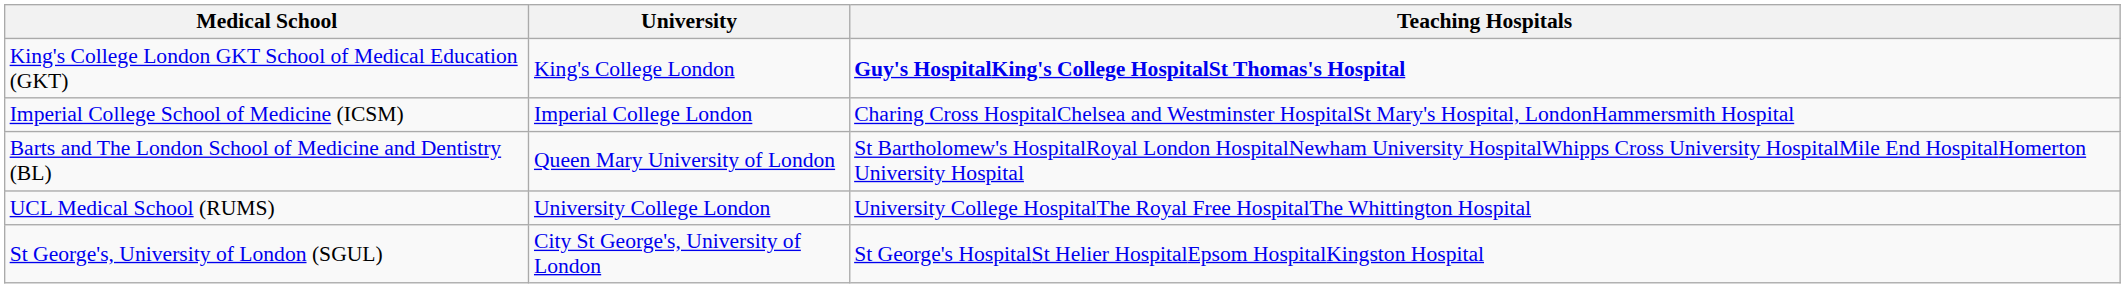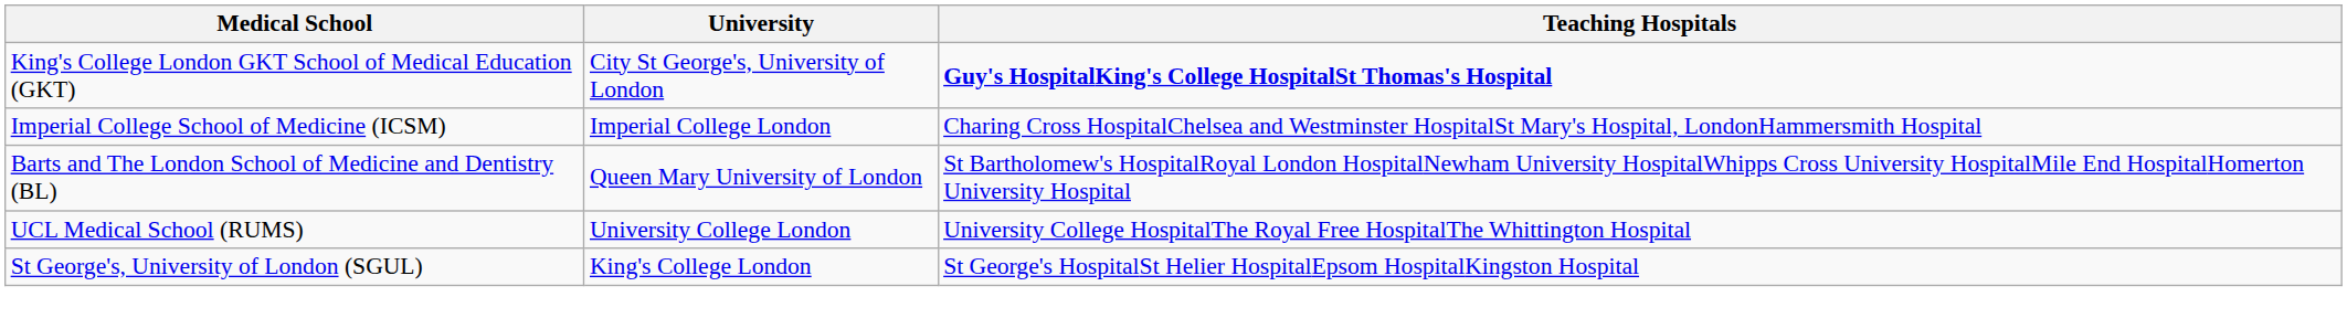 <table class="wikitable">
 <tr>
 <th>Medical School</th>
 <th>University</th>
 <th>Teaching Hospitals</th>
 </tr>
 <tr>
 <td><a href='#'>King's College London GKT School of Medical Education</a> (GKT)</td>
-<td><a href='#'>King's College London</a></td>
+<td><a href='#'>City St George's, University of London</a></td>
 <td><strong><a href='#'>Guy's Hospital</a><a href='#'>King's College Hospital</a><a href='#'>St Thomas's Hospital</a></strong></td>
 </tr>
 <tr>
 <td><a href='#'>Imperial College School of Medicine</a> (ICSM)</td>
 <td><a href='#'>Imperial College London</a></td>
 <td><a href='#'>Charing Cross Hospital</a><a href='#'>Chelsea and Westminster Hospital</a><a href='#'>St Mary's Hospital, London</a><a href='#'>Hammersmith Hospital</a></td>
 </tr>
 <tr>
 <td><a href='#'>Barts and The London School of Medicine and Dentistry</a> (BL)</td>
 <td><a href='#'>Queen Mary University of London</a></td>
 <td><a href='#'>St Bartholomew's Hospital</a><a href='#'>Royal London Hospital</a><a href='#'>Newham University Hospital</a><a href='#'>Whipps Cross University Hospital</a><a href='#'>Mile End Hospital</a><a href='#'>Homerton University Hospital</a></td>
 </tr>
 <tr>
 <td><a href='#'>UCL Medical School</a> (RUMS)</td>
 <td><a href='#'>University College London</a></td>
 <td><a href='#'>University College Hospital</a><a href='#'>The Royal Free Hospital</a><a href='#'>The Whittington Hospital</a></td>
 </tr>
 <tr>
 <td><a href='#'>St George's, University of London</a> (SGUL)</td>
-<td><a href='#'>City St George's, University of London</a></td>
+<td><a href='#'>King's College London</a></td>
 <td><a href='#'>St George's Hospital</a><a href='#'>St Helier Hospital</a><a href='#'>Epsom Hospital</a><a href='#'>Kingston Hospital</a></td>
 </tr>
 </table>
